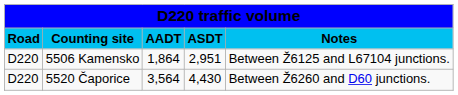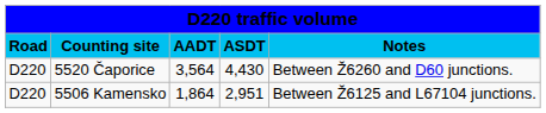 <table class="wikitable">
 <tr>
 <td colspan=5 bgcolor=blue align=center style=margin-top:15><span><big><strong>D220 traffic volume</strong></big></span></td>
 </tr>
 <tr>
 <td align=center bgcolor=00c0f0><strong>Road</strong></td>
 <td align=center bgcolor=00c0f0><strong>Counting site</strong></td>
 <td align=center bgcolor=00c0f0><strong>AADT</strong></td>
 <td align=center bgcolor=00c0f0><strong>ASDT</strong></td>
 <td align=center bgcolor=00c0f0><strong>Notes</strong></td>
 </tr>
 <tr>
 <td> D220</td>
+<td>5520 Čaporice</td>
+<td align=center>3,564</td>
+<td align=center>4,430</td>
+<td>Between Ž6260 and <a href='#'>D60</a> junctions.</td>
+</tr>
+<tr>
+<td> D220</td>
 <td>5506 Kamensko</td>
 <td align=center>1,864</td>
 <td align=center>2,951</td>
 <td>Between Ž6125 and L67104 junctions.</td>
 </tr>
-<tr>
-<td> D220</td>
-<td>5520 Čaporice</td>
-<td align=center>3,564</td>
-<td align=center>4,430</td>
-<td>Between Ž6260 and <a href='#'>D60</a> junctions.</td>
-</tr>
 </table>
